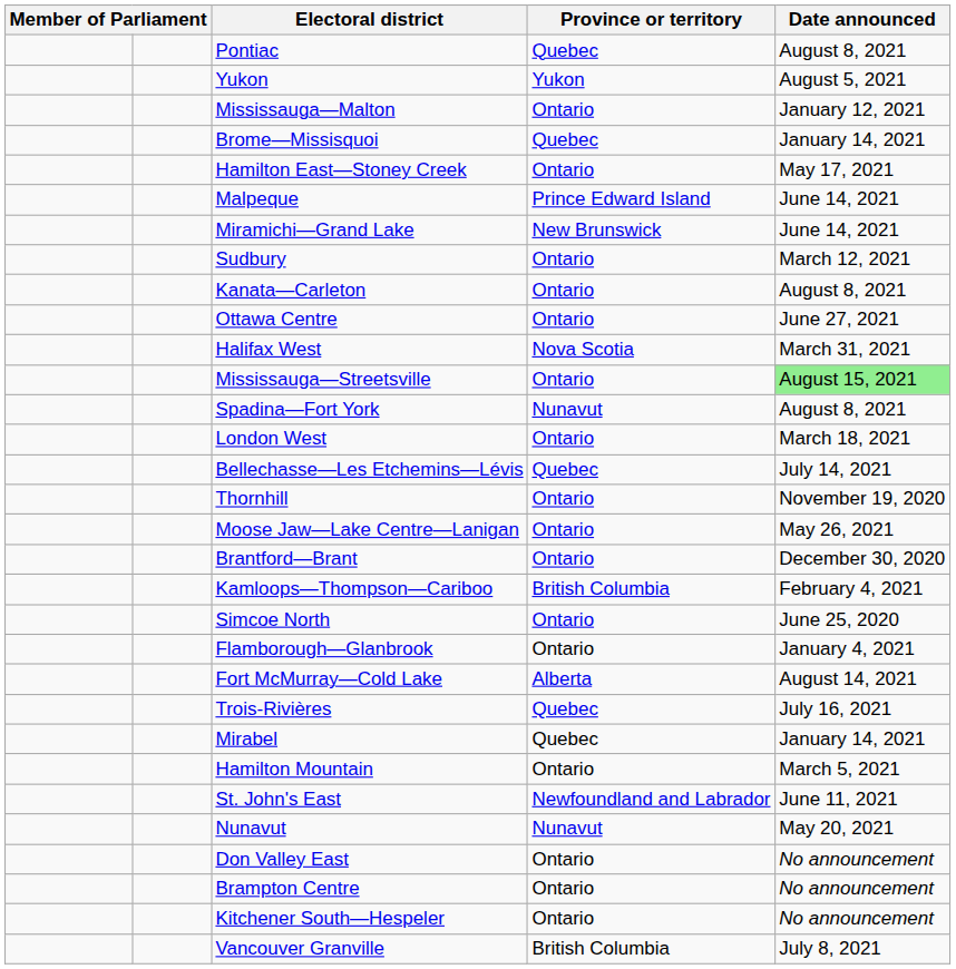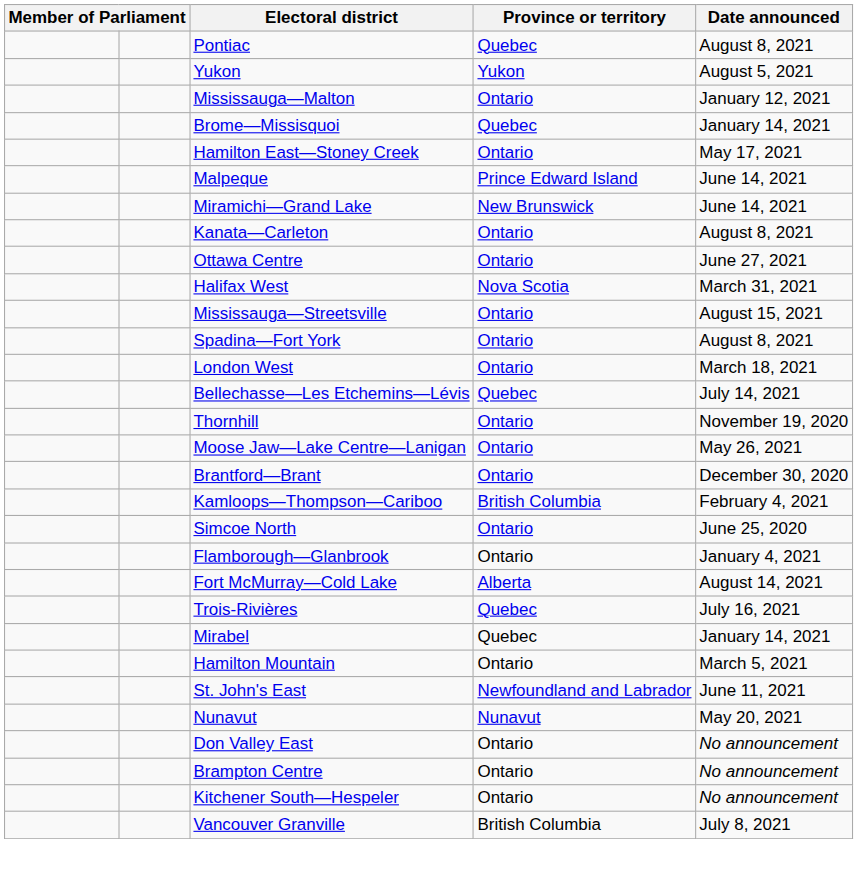 <table class="wikitable sortable">
 <tr>
 <th colspan="2">Member of Parliament</th>
 <th>Electoral district</th>
 <th>Province or territory</th>
 <th>Date announced</th>
 </tr>
 <tr>
 <td> </td>
 <td></td>
 <td><a href='#'>Pontiac</a></td>
 <td><a href='#'>Quebec</a></td>
 <td>August 8, 2021</td>
 </tr>
 <tr>
 <td> </td>
 <td></td>
 <td><a href='#'>Yukon</a></td>
 <td><a href='#'>Yukon</a></td>
 <td>August 5, 2021</td>
 </tr>
 <tr>
 <td> </td>
 <td></td>
 <td><a href='#'>Mississauga—Malton</a></td>
 <td><a href='#'>Ontario</a></td>
 <td>January 12, 2021</td>
 </tr>
 <tr>
 <td> </td>
 <td></td>
 <td><a href='#'>Brome—Missisquoi</a></td>
 <td><a href='#'>Quebec</a></td>
 <td>January 14, 2021</td>
 </tr>
 <tr>
 <td> </td>
 <td></td>
 <td><a href='#'>Hamilton East—Stoney Creek</a></td>
 <td><a href='#'>Ontario</a></td>
 <td>May 17, 2021</td>
 </tr>
 <tr>
 <td> </td>
 <td></td>
 <td><a href='#'>Malpeque</a></td>
 <td><a href='#'>Prince Edward Island</a></td>
 <td>June 14, 2021</td>
 </tr>
 <tr>
 <td> </td>
 <td></td>
 <td><a href='#'>Miramichi—Grand Lake</a></td>
 <td><a href='#'>New Brunswick</a></td>
 <td>June 14, 2021</td>
 </tr>
 <tr>
 <td> </td>
 <td></td>
-<td><a href='#'>Sudbury</a></td>
-<td><a href='#'>Ontario</a></td>
-<td>March 12, 2021</td>
-</tr>
-<tr>
-<td> </td>
-<td></td>
 <td><a href='#'>Kanata—Carleton</a></td>
 <td><a href='#'>Ontario</a></td>
 <td>August 8, 2021</td>
 </tr>
 <tr>
 <td> </td>
 <td></td>
 <td><a href='#'>Ottawa Centre</a></td>
 <td><a href='#'>Ontario</a></td>
 <td>June 27, 2021</td>
 </tr>
 <tr>
 <td> </td>
 <td></td>
 <td><a href='#'>Halifax West</a></td>
 <td><a href='#'>Nova Scotia</a></td>
 <td>March 31, 2021</td>
 </tr>
 <tr>
 <td> </td>
 <td></td>
 <td><a href='#'>Mississauga—Streetsville</a></td>
 <td><a href='#'>Ontario</a></td>
-<td style="background: lightgreen;">August 15, 2021</td>
+<td>August 15, 2021</td>
 </tr>
 <tr>
 <td> </td>
 <td></td>
 <td><a href='#'>Spadina—Fort York</a></td>
-<td><a href='#'>Nunavut</a></td>
+<td><a href='#'>Ontario</a></td>
 <td>August 8, 2021</td>
 </tr>
 <tr>
 <td> </td>
 <td></td>
 <td><a href='#'>London West</a></td>
 <td><a href='#'>Ontario</a></td>
 <td>March 18, 2021</td>
 </tr>
 <tr>
 <td> </td>
 <td></td>
 <td><a href='#'>Bellechasse—Les Etchemins—Lévis</a></td>
 <td><a href='#'>Quebec</a></td>
 <td>July 14, 2021</td>
 </tr>
 <tr>
 <td> </td>
 <td></td>
 <td><a href='#'>Thornhill</a></td>
 <td><a href='#'>Ontario</a></td>
 <td>November 19, 2020</td>
 </tr>
 <tr>
 <td> </td>
 <td></td>
 <td><a href='#'>Moose Jaw—Lake Centre—Lanigan</a></td>
 <td><a href='#'>Ontario</a></td>
 <td>May 26, 2021</td>
 </tr>
 <tr>
 <td> </td>
 <td></td>
 <td><a href='#'>Brantford—Brant</a></td>
 <td><a href='#'>Ontario</a></td>
 <td>December 30, 2020</td>
 </tr>
 <tr>
 <td> </td>
 <td></td>
 <td><a href='#'>Kamloops—Thompson—Cariboo</a></td>
 <td><a href='#'>British Columbia</a></td>
 <td>February 4, 2021</td>
 </tr>
 <tr>
 <td> </td>
 <td></td>
 <td><a href='#'>Simcoe North</a></td>
 <td><a href='#'>Ontario</a></td>
 <td>June 25, 2020</td>
 </tr>
 <tr>
 <td> </td>
 <td></td>
 <td><a href='#'>Flamborough—Glanbrook</a></td>
 <td>Ontario</td>
 <td>January 4, 2021</td>
 </tr>
 <tr>
 <td> </td>
 <td></td>
 <td><a href='#'>Fort McMurray—Cold Lake</a></td>
 <td><a href='#'>Alberta</a></td>
 <td>August 14, 2021</td>
 </tr>
 <tr>
 <td> </td>
 <td></td>
 <td><a href='#'>Trois-Rivières</a></td>
 <td><a href='#'>Quebec</a></td>
 <td>July 16, 2021</td>
 </tr>
 <tr>
 <td> </td>
 <td></td>
 <td><a href='#'>Mirabel</a></td>
 <td>Quebec</td>
 <td>January 14, 2021</td>
 </tr>
 <tr>
 <td> </td>
 <td></td>
 <td><a href='#'>Hamilton Mountain</a></td>
 <td>Ontario</td>
 <td>March 5, 2021</td>
 </tr>
 <tr>
 <td> </td>
 <td></td>
 <td><a href='#'>St. John's East</a></td>
 <td><a href='#'>Newfoundland and Labrador</a></td>
 <td>June 11, 2021</td>
 </tr>
 <tr>
 <td> </td>
 <td></td>
 <td><a href='#'>Nunavut</a></td>
 <td><a href='#'>Nunavut</a></td>
 <td>May 20, 2021</td>
 </tr>
 <tr>
 <td> </td>
 <td></td>
 <td><a href='#'>Don Valley East</a></td>
 <td>Ontario</td>
 <td><em>No announcement</em></td>
 </tr>
 <tr>
 <td> </td>
 <td></td>
 <td><a href='#'>Brampton Centre</a></td>
 <td>Ontario</td>
 <td><em>No announcement</em></td>
 </tr>
 <tr>
 <td> </td>
 <td></td>
 <td><a href='#'>Kitchener South—Hespeler</a></td>
 <td>Ontario</td>
 <td><em>No announcement</em></td>
 </tr>
 <tr>
 <td> </td>
 <td></td>
 <td><a href='#'>Vancouver Granville</a></td>
 <td>British Columbia</td>
 <td>July 8, 2021</td>
 </tr>
 </table>
